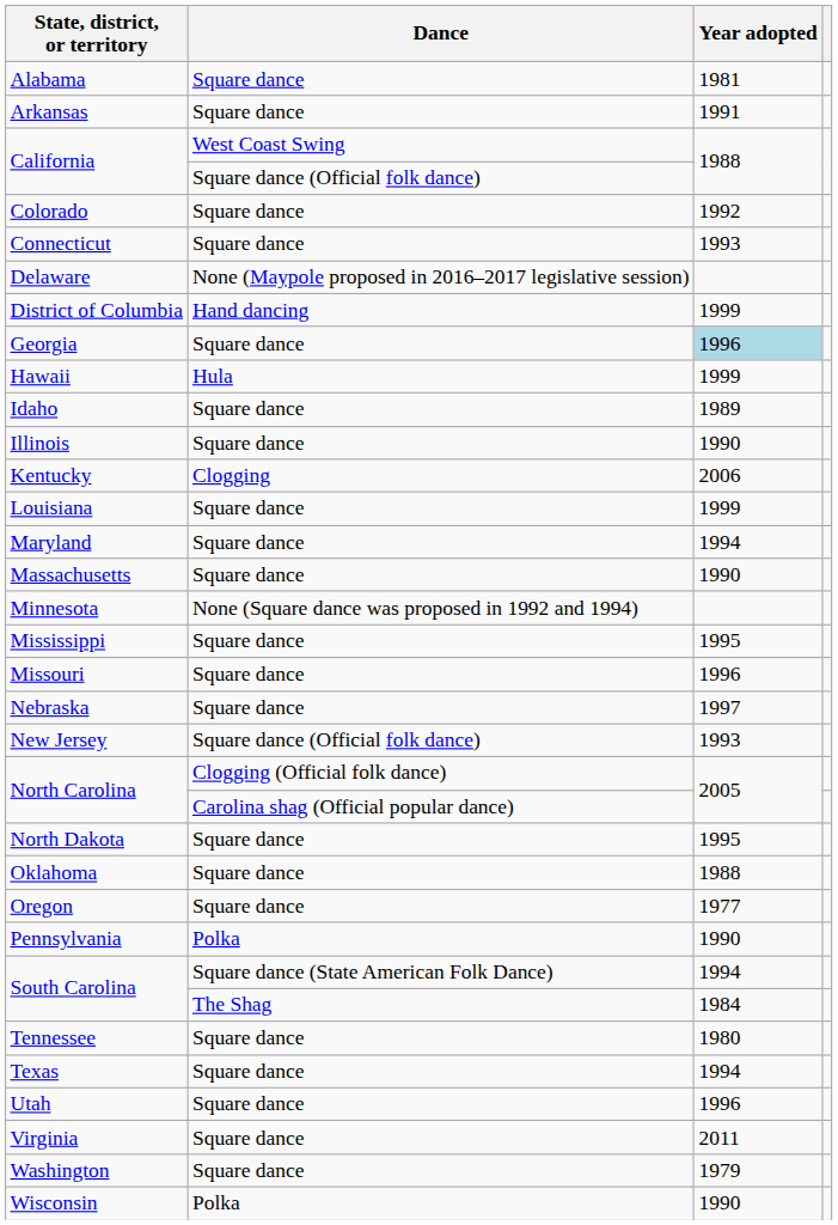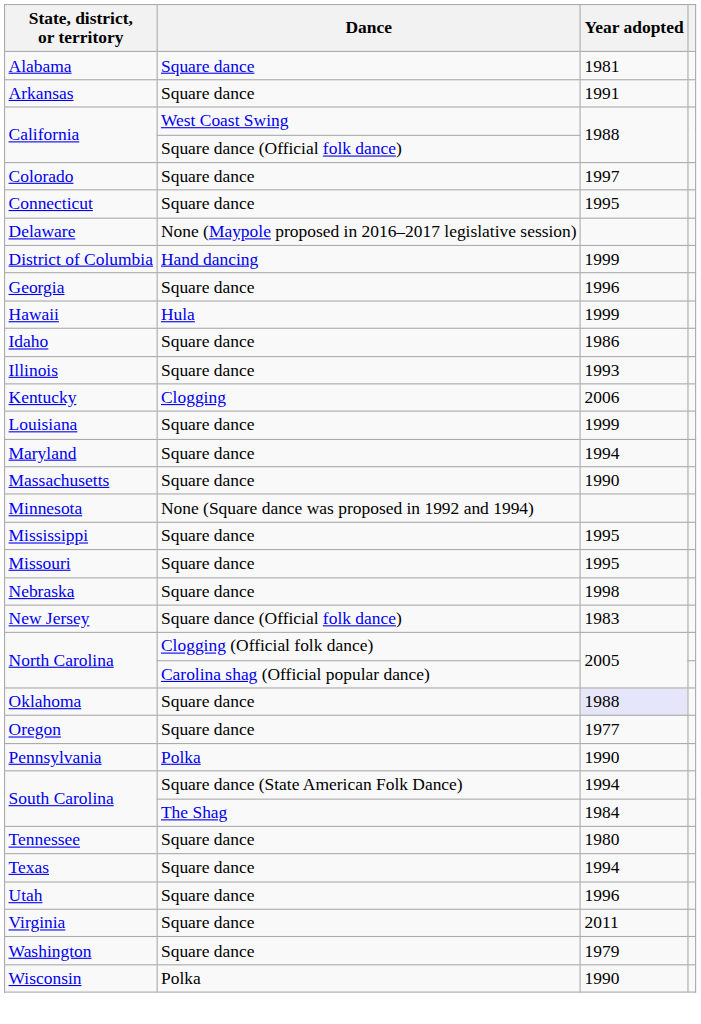 <table class="wikitable sortable">
 <tr>
 <th>State, district,<br> or territory</th>
 <th>Dance</th>
 <th>Year adopted</th>
 <th></th>
 </tr>
 <tr>
 <td><a href='#'>Alabama</a></td>
 <td><a href='#'>Square dance</a></td>
 <td>1981</td>
 <td></td>
 </tr>
 <tr>
 <td><a href='#'>Arkansas</a></td>
 <td>Square dance</td>
 <td>1991</td>
 <td></td>
 </tr>
 <tr>
 <td rowspan="2"><a href='#'>California</a></td>
 <td><a href='#'>West Coast Swing</a></td>
 <td rowspan="2">1988</td>
 <td rowspan="2"></td>
 </tr>
 <tr>
 <td>Square dance (Official <a href='#'>folk dance</a>)</td>
 </tr>
 <tr>
 <td><a href='#'>Colorado</a></td>
 <td>Square dance</td>
-<td>1992</td>
+<td>1997</td>
 <td></td>
 </tr>
 <tr>
 <td><a href='#'>Connecticut</a></td>
 <td>Square dance</td>
-<td>1993</td>
+<td>1995</td>
 <td></td>
 </tr>
 <tr>
 <td><a href='#'>Delaware</a></td>
 <td>None (<a href='#'>Maypole</a> proposed in 2016–2017 legislative session)</td>
 <td></td>
 <td></td>
 </tr>
 <tr>
 <td><a href='#'>District of Columbia</a></td>
 <td><a href='#'>Hand dancing</a></td>
 <td>1999</td>
 <td></td>
 </tr>
 <tr>
 <td><a href='#'>Georgia</a></td>
 <td>Square dance</td>
-<td style="background: lightblue;">1996</td>
+<td>1996</td>
 <td></td>
 </tr>
 <tr>
 <td><a href='#'>Hawaii</a></td>
 <td><a href='#'>Hula</a></td>
 <td>1999</td>
 <td></td>
 </tr>
 <tr>
 <td><a href='#'>Idaho</a></td>
 <td>Square dance</td>
-<td>1989</td>
+<td>1986</td>
 <td></td>
 </tr>
 <tr>
 <td><a href='#'>Illinois</a></td>
 <td>Square dance</td>
-<td>1990</td>
+<td>1993</td>
 <td></td>
 </tr>
 <tr>
 <td><a href='#'>Kentucky</a></td>
 <td><a href='#'>Clogging</a></td>
 <td>2006</td>
 <td></td>
 </tr>
 <tr>
 <td><a href='#'>Louisiana</a></td>
 <td>Square dance</td>
 <td>1999</td>
 <td></td>
 </tr>
 <tr>
 <td><a href='#'>Maryland</a></td>
 <td>Square dance</td>
 <td>1994</td>
 <td></td>
 </tr>
 <tr>
 <td><a href='#'>Massachusetts</a></td>
 <td>Square dance</td>
 <td>1990</td>
 <td></td>
 </tr>
 <tr>
 <td><a href='#'>Minnesota</a></td>
 <td>None (Square dance was proposed in 1992 and 1994)</td>
 <td></td>
 <td></td>
 </tr>
 <tr>
 <td><a href='#'>Mississippi</a></td>
 <td>Square dance</td>
 <td>1995</td>
 <td></td>
 </tr>
 <tr>
 <td><a href='#'>Missouri</a></td>
 <td>Square dance</td>
-<td>1996</td>
+<td>1995</td>
 <td></td>
 </tr>
 <tr>
 <td><a href='#'>Nebraska</a></td>
 <td>Square dance</td>
-<td>1997</td>
+<td>1998</td>
 <td></td>
 </tr>
 <tr>
 <td><a href='#'>New Jersey</a></td>
 <td>Square dance (Official <a href='#'>folk dance</a>)</td>
-<td>1993</td>
+<td>1983</td>
 <td></td>
 </tr>
 <tr>
 <td rowspan="2"><a href='#'>North Carolina</a></td>
 <td><a href='#'>Clogging</a> (Official folk dance)</td>
 <td rowspan="2">2005</td>
 <td></td>
 </tr>
 <tr>
 <td><a href='#'>Carolina shag</a> (Official popular dance)</td>
 <td></td>
 </tr>
 <tr>
-<td><a href='#'>North Dakota</a></td>
-<td>Square dance</td>
-<td>1995</td>
-<td></td>
-</tr>
-<tr>
 <td><a href='#'>Oklahoma</a></td>
 <td>Square dance</td>
-<td>1988</td>
+<td style="background: lavender;">1988</td>
 <td></td>
 </tr>
 <tr>
 <td><a href='#'>Oregon</a></td>
 <td>Square dance</td>
 <td>1977</td>
 <td></td>
 </tr>
 <tr>
 <td><a href='#'>Pennsylvania</a></td>
 <td><a href='#'>Polka</a></td>
 <td>1990</td>
 </tr>
 <tr>
 <td rowspan="2"><a href='#'>South Carolina</a></td>
 <td>Square dance (State American Folk Dance)</td>
 <td>1994</td>
 <td></td>
 </tr>
 <tr>
 <td><a href='#'>The Shag</a></td>
 <td>1984</td>
 <td></td>
 </tr>
 <tr>
 <td><a href='#'>Tennessee</a></td>
 <td>Square dance</td>
 <td>1980</td>
 <td></td>
 </tr>
 <tr>
 <td><a href='#'>Texas</a></td>
 <td>Square dance</td>
 <td>1994</td>
 <td></td>
 </tr>
 <tr>
 <td><a href='#'>Utah</a></td>
 <td>Square dance</td>
 <td>1996</td>
 <td></td>
 </tr>
 <tr>
 <td><a href='#'>Virginia</a></td>
 <td>Square dance</td>
 <td>2011</td>
 <td></td>
 </tr>
 <tr>
 <td><a href='#'>Washington</a></td>
 <td>Square dance</td>
 <td>1979</td>
 <td></td>
 </tr>
 <tr>
 <td><a href='#'>Wisconsin</a></td>
 <td>Polka</td>
 <td>1990</td>
 <td></td>
 </tr>
 </table>
